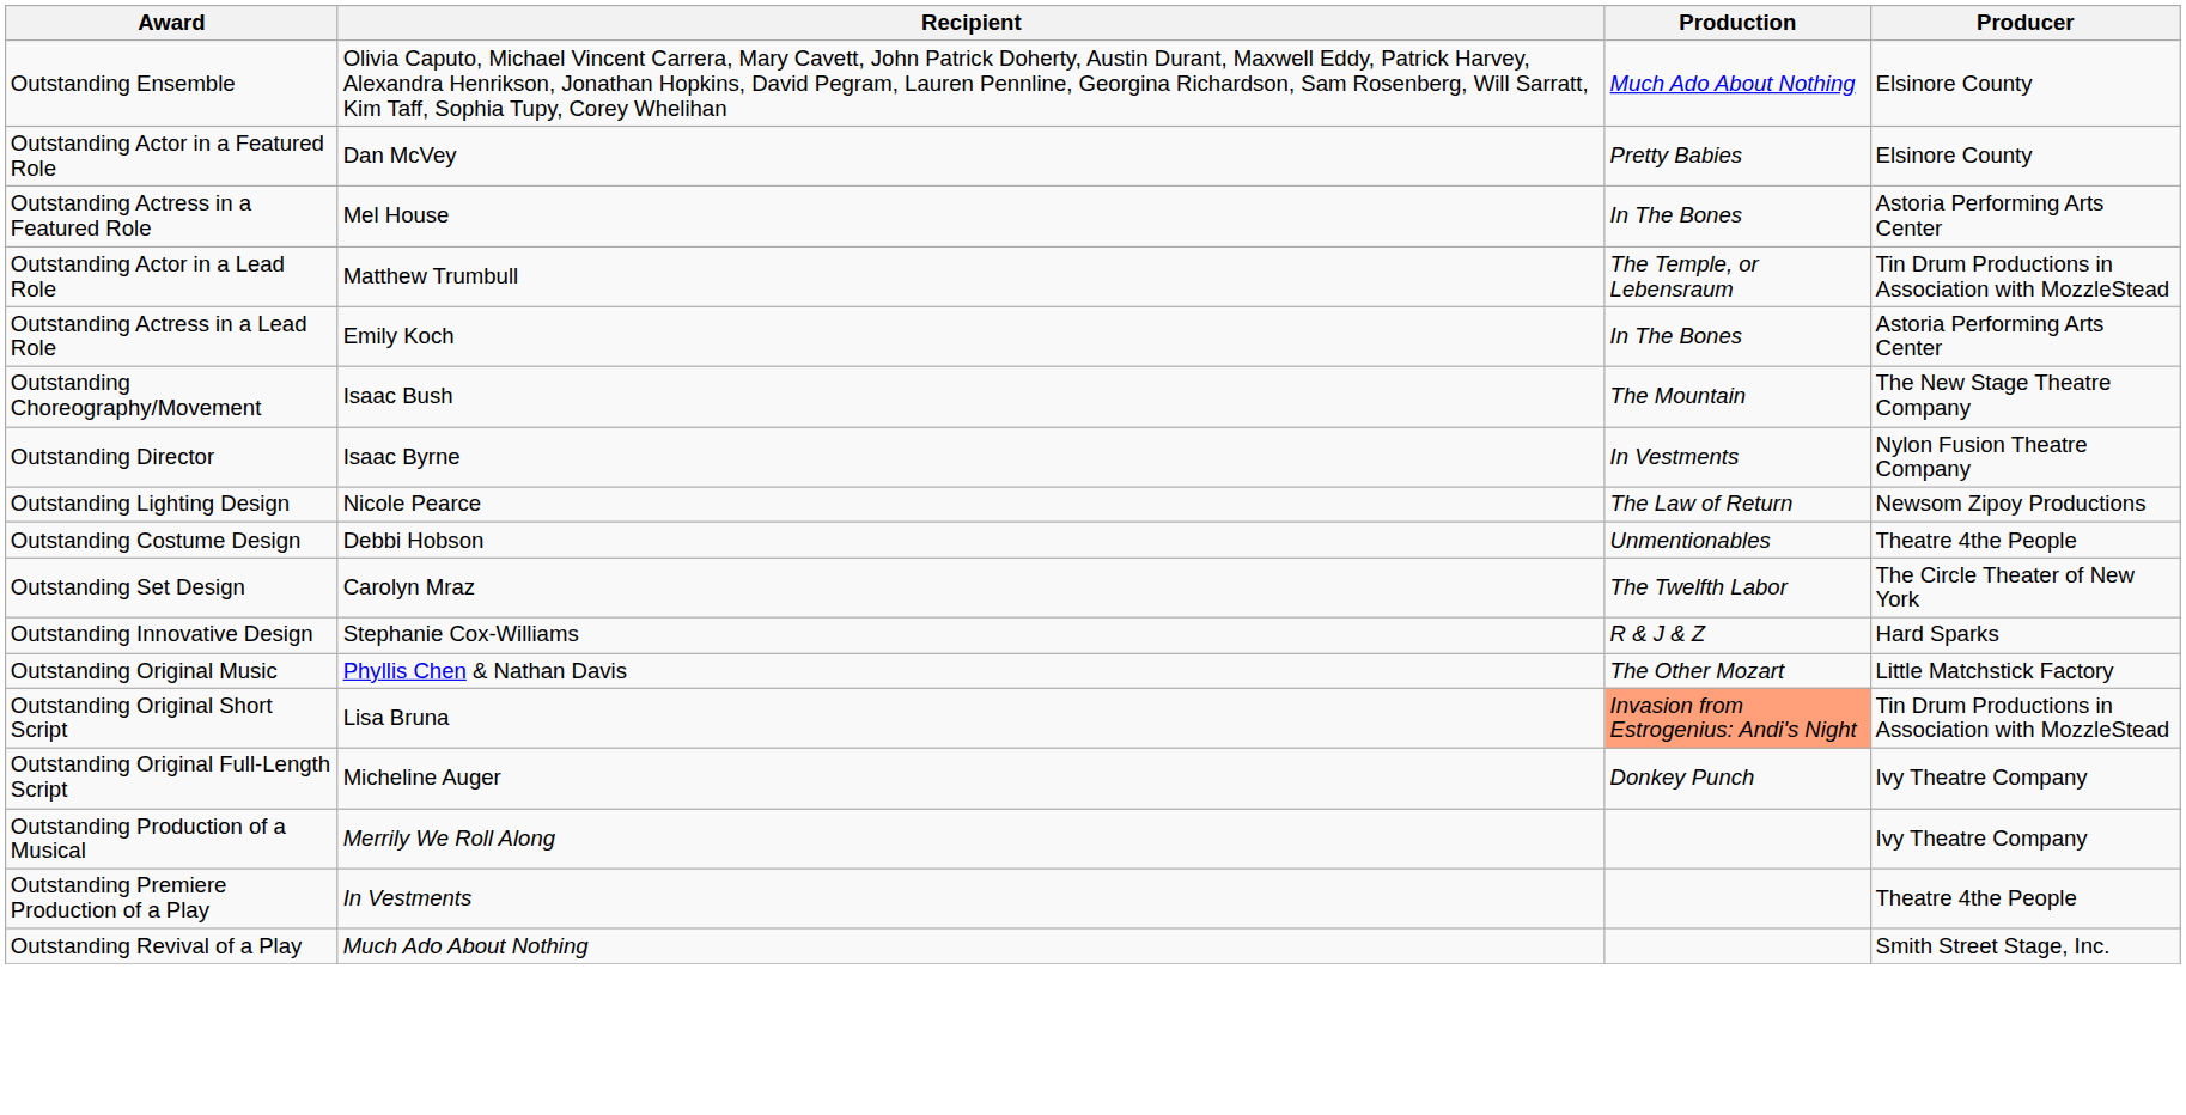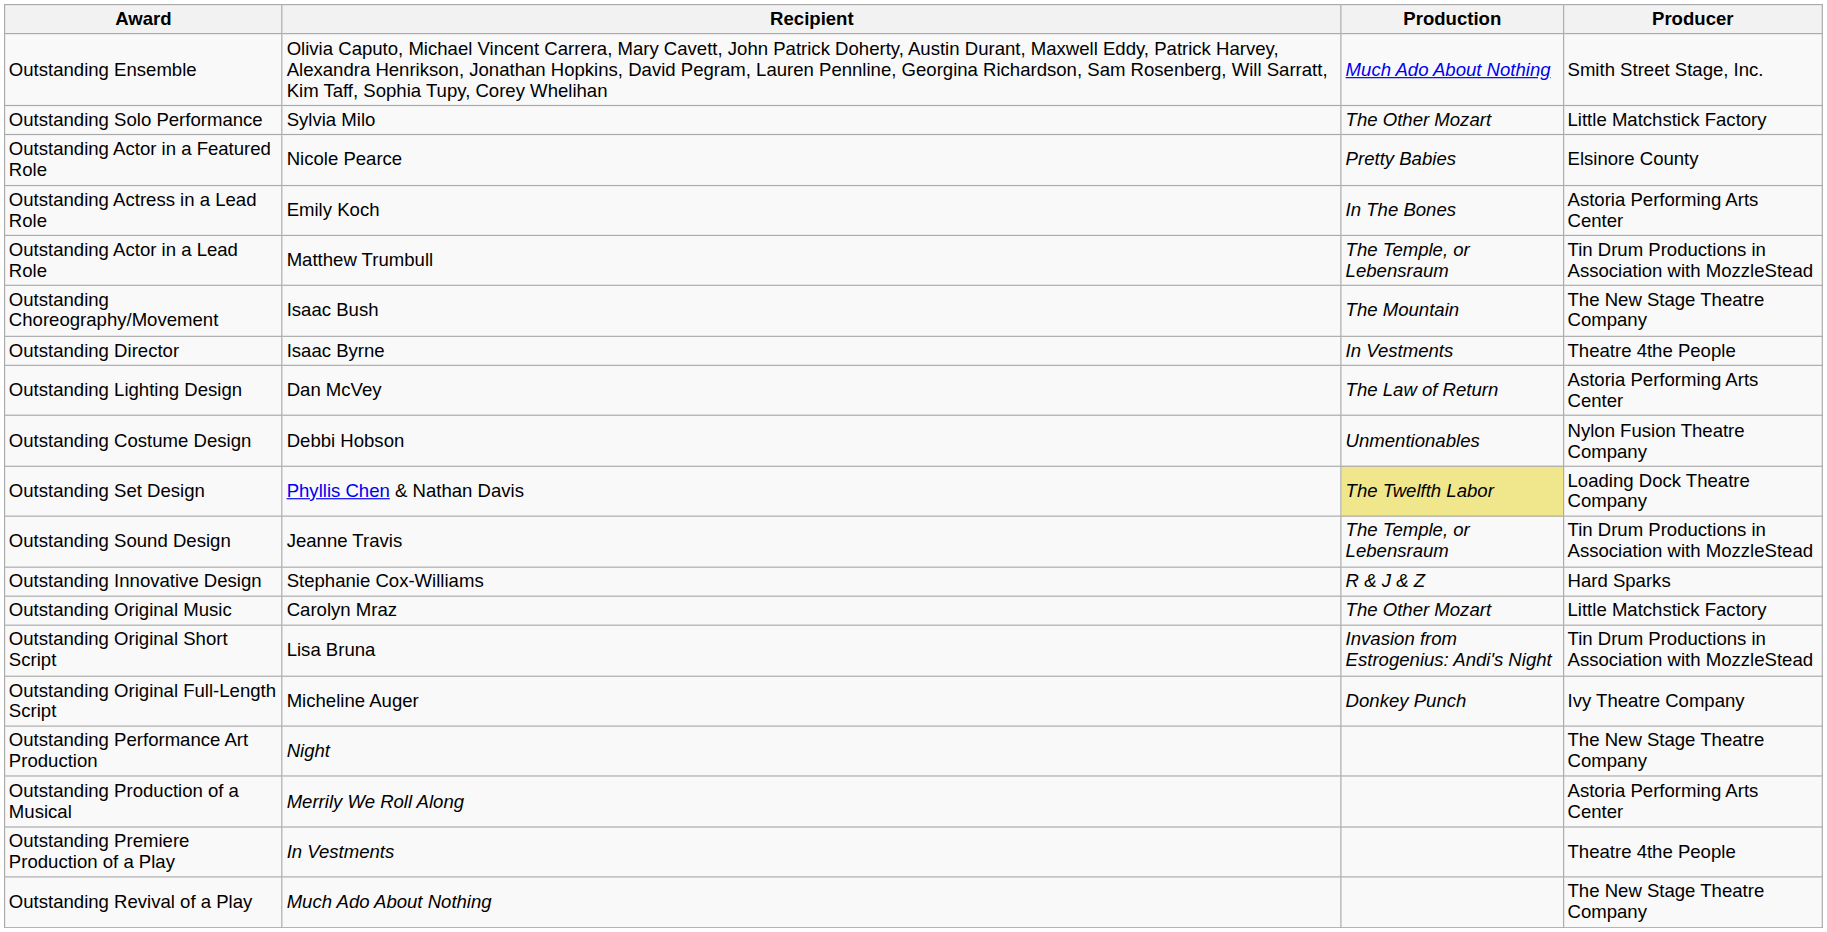 <table class="wikitable">
 <tr>
 <th>Award</th>
 <th>Recipient</th>
 <th>Production</th>
 <th>Producer</th>
 </tr>
 <tr>
 <td>Outstanding Ensemble</td>
 <td>Olivia Caputo, Michael Vincent Carrera, Mary Cavett, John Patrick Doherty, Austin Durant, Maxwell Eddy, Patrick Harvey, Alexandra Henrikson, Jonathan Hopkins, David Pegram, Lauren Pennline, Georgina Richardson, Sam Rosenberg, Will Sarratt, Kim Taff, Sophia Tupy, Corey Whelihan</td>
 <td><em><a href='#'>Much Ado About Nothing</a></em></td>
-<td>Elsinore County</td>
+<td>Smith Street Stage, Inc.</td>
+</tr>
+<tr>
+<td>Outstanding Solo Performance</td>
+<td>Sylvia Milo</td>
+<td><em>The Other Mozart</em></td>
+<td>Little Matchstick Factory</td>
 </tr>
 <tr>
 <td>Outstanding Actor in a Featured Role</td>
-<td>Dan McVey</td>
+<td>Nicole Pearce</td>
 <td><em>Pretty Babies</em></td>
 <td>Elsinore County</td>
 </tr>
 <tr>
-<td>Outstanding Actress in a Featured Role</td>
-<td>Mel House</td>
+<td>Outstanding Actress in a Lead Role</td>
+<td>Emily Koch</td>
 <td><em>In The Bones</em></td>
 <td>Astoria Performing Arts Center</td>
 </tr>
 <tr>
 <td>Outstanding Actor in a Lead Role</td>
 <td>Matthew Trumbull</td>
 <td><em>The Temple, or Lebensraum</em></td>
 <td>Tin Drum Productions in Association with MozzleStead</td>
-</tr>
-<tr>
-<td>Outstanding Actress in a Lead Role</td>
-<td>Emily Koch</td>
-<td><em>In The Bones</em></td>
-<td>Astoria Performing Arts Center</td>
 </tr>
 <tr>
 <td>Outstanding Choreography/Movement</td>
 <td>Isaac Bush</td>
 <td><em>The Mountain</em></td>
 <td>The New Stage Theatre Company</td>
 </tr>
 <tr>
 <td>Outstanding Director</td>
 <td>Isaac Byrne</td>
 <td><em>In Vestments</em></td>
-<td>Nylon Fusion Theatre Company</td>
+<td>Theatre 4the People</td>
 </tr>
 <tr>
 <td>Outstanding Lighting Design</td>
-<td>Nicole Pearce</td>
+<td>Dan McVey</td>
 <td><em>The Law of Return</em></td>
-<td>Newsom Zipoy Productions</td>
+<td>Astoria Performing Arts Center</td>
 </tr>
 <tr>
 <td>Outstanding Costume Design</td>
 <td>Debbi Hobson</td>
 <td><em>Unmentionables</em></td>
-<td>Theatre 4the People</td>
+<td>Nylon Fusion Theatre Company</td>
 </tr>
 <tr>
 <td>Outstanding Set Design</td>
-<td>Carolyn Mraz</td>
-<td><em>The Twelfth Labor</em></td>
-<td>The Circle Theater of New York</td>
+<td><a href='#'>Phyllis Chen</a> & Nathan Davis</td>
+<td style="background: khaki;"><em>The Twelfth Labor</em></td>
+<td>Loading Dock Theatre Company</td>
+</tr>
+<tr>
+<td>Outstanding Sound Design</td>
+<td>Jeanne Travis</td>
+<td><em>The Temple, or Lebensraum</em></td>
+<td>Tin Drum Productions in Association with MozzleStead</td>
 </tr>
 <tr>
 <td>Outstanding Innovative Design</td>
 <td>Stephanie Cox-Williams</td>
 <td><em>R & J & Z</em></td>
 <td>Hard Sparks</td>
 </tr>
 <tr>
 <td>Outstanding Original Music</td>
-<td><a href='#'>Phyllis Chen</a> & Nathan Davis</td>
+<td>Carolyn Mraz</td>
 <td><em>The Other Mozart</em></td>
 <td>Little Matchstick Factory</td>
 </tr>
 <tr>
 <td>Outstanding Original Short Script</td>
 <td>Lisa Bruna</td>
-<td style="background: lightsalmon;"><em>Invasion from Estrogenius: Andi's Night</em></td>
+<td><em>Invasion from Estrogenius: Andi's Night</em></td>
 <td>Tin Drum Productions in Association with MozzleStead</td>
 </tr>
 <tr>
 <td>Outstanding Original Full-Length Script</td>
 <td>Micheline Auger</td>
 <td><em>Donkey Punch</em></td>
 <td>Ivy Theatre Company</td>
 </tr>
 <tr>
+<td>Outstanding Performance Art Production</td>
+<td><em>Night</em></td>
+<td></td>
+<td>The New Stage Theatre Company</td>
+</tr>
+<tr>
 <td>Outstanding Production of a Musical</td>
 <td><em>Merrily We Roll Along</em></td>
 <td></td>
-<td>Ivy Theatre Company</td>
+<td>Astoria Performing Arts Center</td>
 </tr>
 <tr>
 <td>Outstanding Premiere Production of a Play</td>
 <td><em>In Vestments</em></td>
 <td></td>
 <td>Theatre 4the People</td>
 </tr>
 <tr>
 <td>Outstanding Revival of a Play</td>
 <td><em>Much Ado About Nothing</em></td>
 <td></td>
-<td>Smith Street Stage, Inc.</td>
+<td>The New Stage Theatre Company</td>
 </tr>
 <tr>
 </tr>
 </table>
